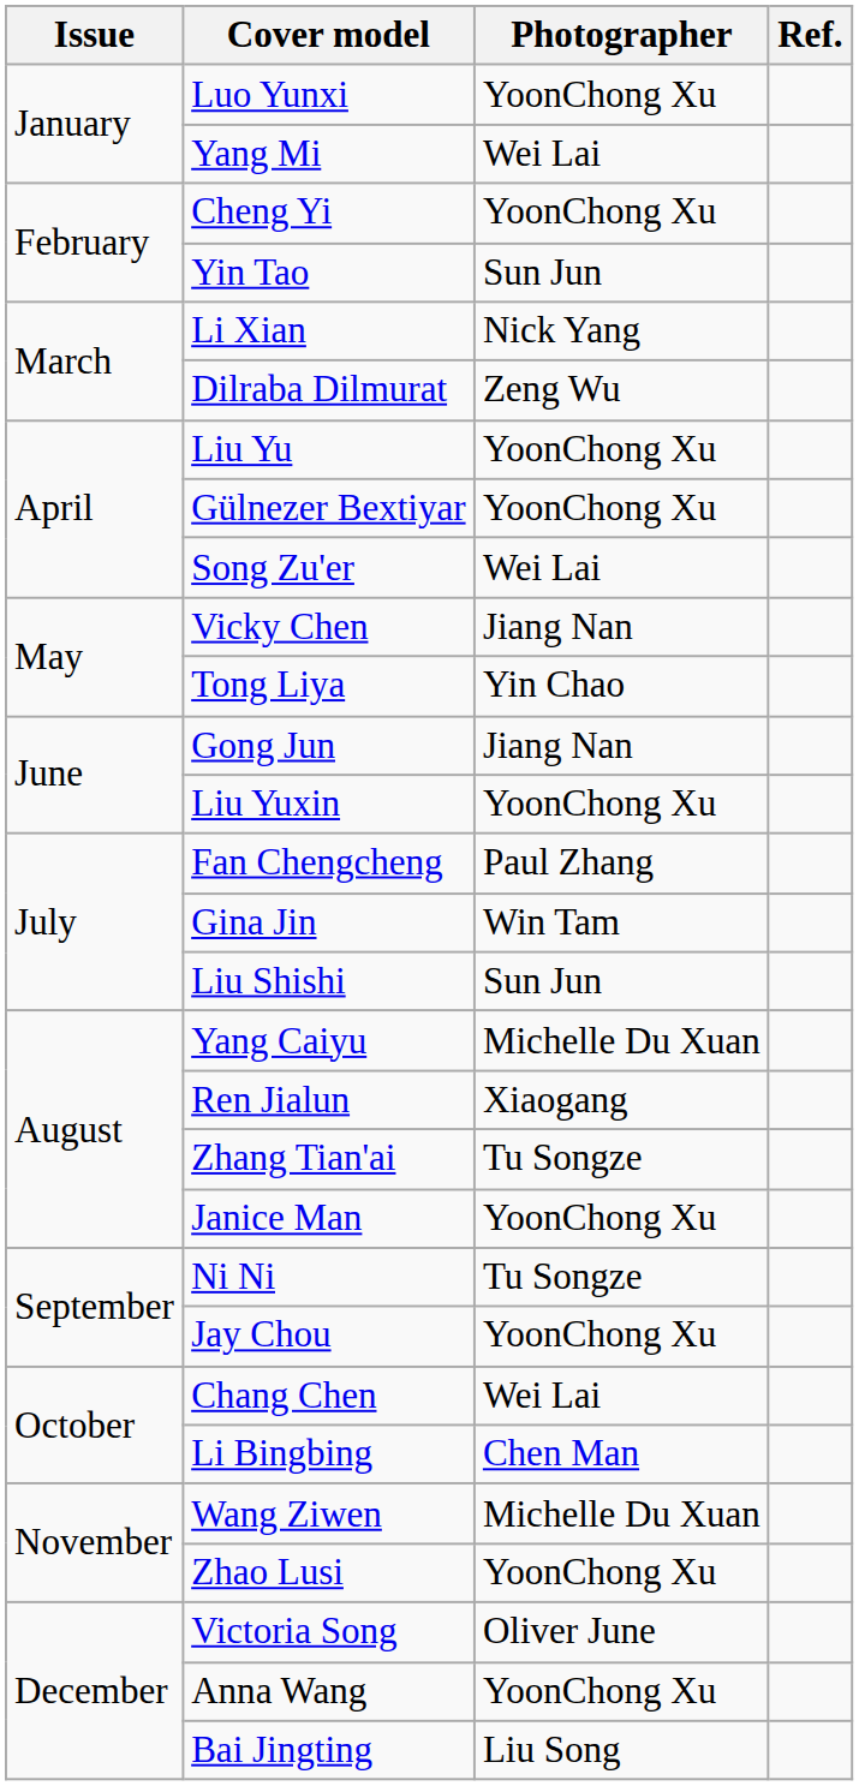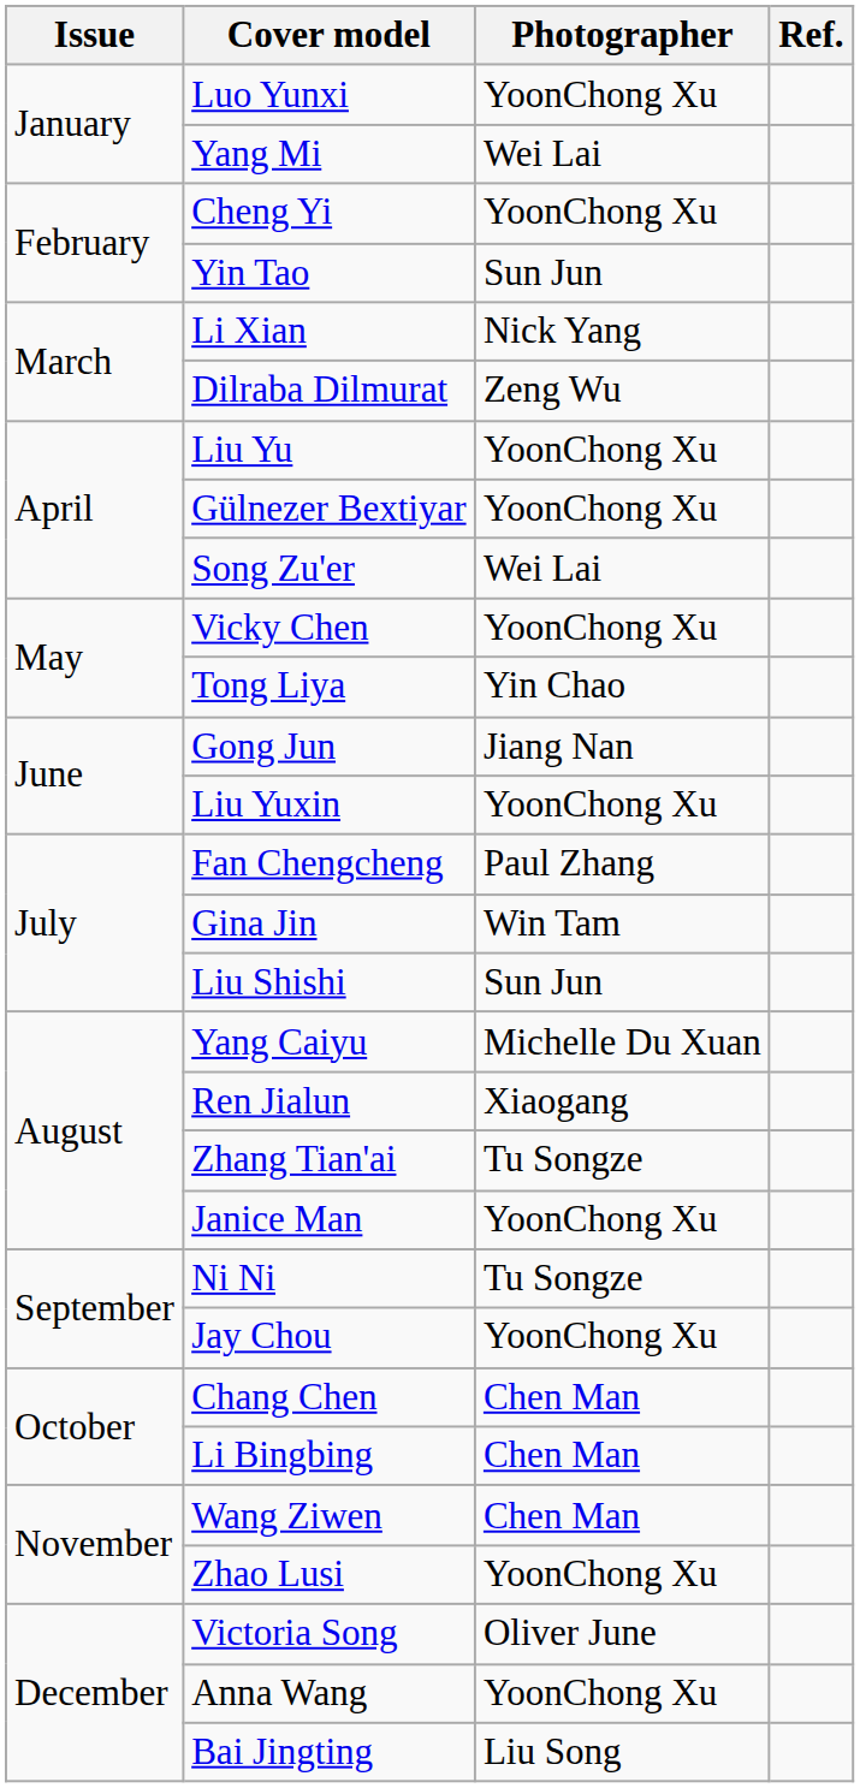 <table class="sortable wikitable">
 <tr>
 <th>Issue</th>
 <th>Cover model</th>
 <th>Photographer</th>
 <th>Ref.</th>
 </tr>
 <tr>
 <td rowspan="2">January</td>
 <td><a href='#'>Luo Yunxi</a></td>
 <td>YoonChong Xu</td>
 <td></td>
 </tr>
 <tr>
 <td><a href='#'>Yang Mi</a></td>
 <td>Wei Lai</td>
 <td></td>
 </tr>
 <tr>
 <td rowspan="2">February</td>
 <td><a href='#'>Cheng Yi</a></td>
 <td>YoonChong Xu</td>
 <td></td>
 </tr>
 <tr>
 <td><a href='#'>Yin Tao</a></td>
 <td>Sun Jun</td>
 <td></td>
 </tr>
 <tr>
 <td rowspan="2">March</td>
 <td><a href='#'>Li Xian</a></td>
 <td>Nick Yang</td>
 <td></td>
 </tr>
 <tr>
 <td><a href='#'>Dilraba Dilmurat</a></td>
 <td>Zeng Wu</td>
 <td></td>
 </tr>
 <tr>
 <td rowspan="3">April</td>
 <td><a href='#'>Liu Yu</a></td>
 <td>YoonChong Xu</td>
 <td></td>
 </tr>
 <tr>
 <td><a href='#'>Gülnezer Bextiyar</a></td>
 <td>YoonChong Xu</td>
 <td></td>
 </tr>
 <tr>
 <td><a href='#'>Song Zu'er</a></td>
 <td>Wei Lai</td>
 <td></td>
 </tr>
 <tr>
 <td rowspan="2">May</td>
 <td><a href='#'>Vicky Chen</a></td>
-<td>Jiang Nan</td>
+<td>YoonChong Xu</td>
 <td></td>
 </tr>
 <tr>
 <td><a href='#'>Tong Liya</a></td>
 <td>Yin Chao</td>
 <td></td>
 </tr>
 <tr>
 <td rowspan="2">June</td>
 <td><a href='#'>Gong Jun</a></td>
 <td>Jiang Nan</td>
 <td></td>
 </tr>
 <tr>
 <td><a href='#'>Liu Yuxin</a></td>
 <td>YoonChong Xu</td>
 <td></td>
 </tr>
 <tr>
 <td rowspan="3">July</td>
 <td><a href='#'>Fan Chengcheng</a></td>
 <td>Paul Zhang</td>
 <td></td>
 </tr>
 <tr>
 <td><a href='#'>Gina Jin</a></td>
 <td>Win Tam</td>
 <td></td>
 </tr>
 <tr>
 <td><a href='#'>Liu Shishi</a></td>
 <td>Sun Jun</td>
 <td></td>
 </tr>
 <tr>
 <td rowspan="4">August</td>
 <td><a href='#'>Yang Caiyu</a></td>
 <td>Michelle Du Xuan</td>
 <td></td>
 </tr>
 <tr>
 <td><a href='#'>Ren Jialun</a></td>
 <td>Xiaogang</td>
 <td></td>
 </tr>
 <tr>
 <td><a href='#'>Zhang Tian'ai</a></td>
 <td>Tu Songze</td>
 <td></td>
 </tr>
 <tr>
 <td><a href='#'>Janice Man</a></td>
 <td>YoonChong Xu</td>
 <td></td>
 </tr>
 <tr>
 <td rowspan="2">September</td>
 <td><a href='#'>Ni Ni</a></td>
 <td>Tu Songze</td>
 <td></td>
 </tr>
 <tr>
 <td><a href='#'>Jay Chou</a></td>
 <td>YoonChong Xu</td>
 <td></td>
 </tr>
 <tr>
 <td rowspan="2">October</td>
 <td><a href='#'>Chang Chen</a></td>
-<td>Wei Lai</td>
+<td><a href='#'>Chen Man</a></td>
 <td></td>
 </tr>
 <tr>
 <td><a href='#'>Li Bingbing</a></td>
 <td><a href='#'>Chen Man</a></td>
 <td></td>
 </tr>
 <tr>
 <td rowspan="2">November</td>
 <td><a href='#'>Wang Ziwen</a></td>
-<td>Michelle Du Xuan</td>
+<td><a href='#'>Chen Man</a></td>
 <td></td>
 </tr>
 <tr>
 <td><a href='#'>Zhao Lusi</a></td>
 <td>YoonChong Xu</td>
 <td></td>
 </tr>
 <tr>
 <td rowspan="3">December</td>
 <td><a href='#'>Victoria Song</a></td>
 <td>Oliver June</td>
 <td></td>
 </tr>
 <tr>
 <td>Anna Wang</td>
 <td>YoonChong Xu</td>
 <td></td>
 </tr>
 <tr>
 <td><a href='#'>Bai Jingting</a></td>
 <td>Liu Song</td>
 <td></td>
 </tr>
 </table>
